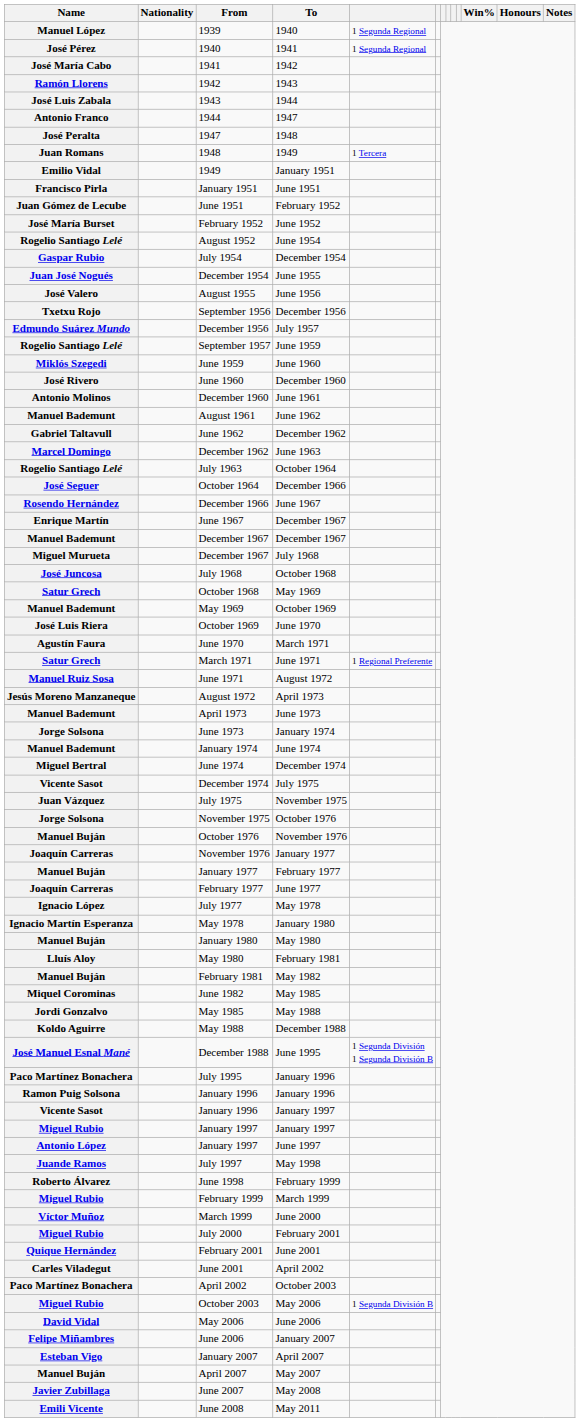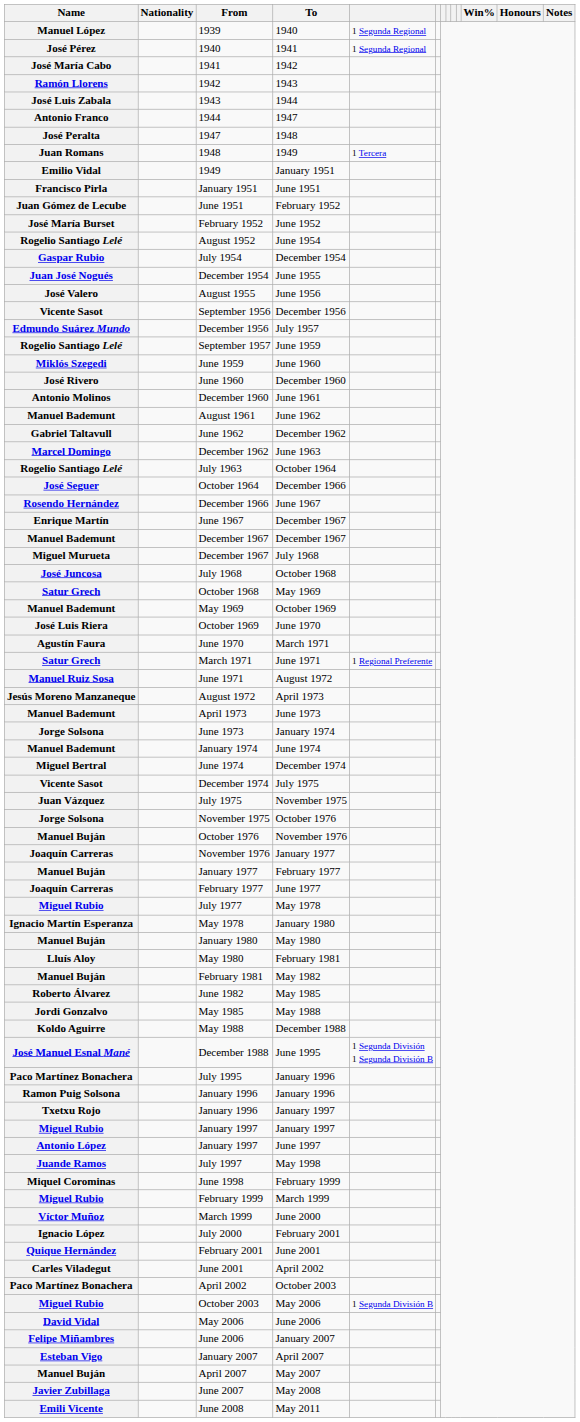 <table class="sortable wikitable plainrowheaders">
 <tr>
 <th scope=col>Name</th>
 <th scope=col>Nationality</th>
 <th scope=col>From</th>
 <th scope=col class="unsortable">To</th>
 <th scope=col></th>
 <th scope=col></th>
 <th scope=col></th>
 <th scope=col></th>
 <th scope=col></th>
 <th scope=col></th>
 <th scope=col>Win%</th>
 <th scope=col class="unsortable">Honours</th>
 <th scope=col class="unsortable">Notes</th>
 </tr>
 <tr>
 <th scope=row>Manuel López</th>
 <td></td>
 <td>1939</td>
 <td>1940<br></td>
 <td><small>1 <a href='#'>Segunda Regional</a></small></td>
 <td align=center></td>
 </tr>
 <tr>
 <th scope=row>José Pérez</th>
 <td></td>
 <td>1940</td>
 <td>1941<br></td>
 <td><small>1 <a href='#'>Segunda Regional</a></small></td>
 <td></td>
 </tr>
 <tr>
 <th scope=row>José María Cabo</th>
 <td></td>
 <td>1941</td>
 <td>1942<br></td>
 <td></td>
 <td></td>
 </tr>
 <tr>
 <th scope=row><a href='#'>Ramón Llorens</a></th>
 <td></td>
 <td>1942</td>
 <td>1943<br></td>
 <td></td>
 <td></td>
 </tr>
 <tr>
 <th scope=row>José Luis Zabala</th>
 <td></td>
 <td>1943</td>
 <td>1944<br></td>
 <td></td>
 <td></td>
 </tr>
 <tr>
 <th scope=row>Antonio Franco</th>
 <td></td>
 <td>1944</td>
 <td>1947<br></td>
 <td></td>
 <td></td>
 </tr>
 <tr>
 <th scope=row>José Peralta</th>
 <td></td>
 <td>1947</td>
 <td>1948<br></td>
 <td></td>
 <td></td>
 </tr>
 <tr>
 <th scope=row>Juan Romans</th>
 <td></td>
 <td>1948</td>
 <td>1949<br></td>
 <td><small>1 <a href='#'>Tercera</a></small></td>
 <td></td>
 </tr>
 <tr>
 <th scope=row>Emilio Vidal</th>
 <td></td>
 <td>1949</td>
 <td>January 1951<br></td>
 <td></td>
 <td></td>
 </tr>
 <tr>
 <th scope=row>Francisco Pirla</th>
 <td></td>
 <td>January 1951</td>
 <td>June 1951<br></td>
 <td></td>
 <td align=center></td>
 </tr>
 <tr>
 <th scope=row>Juan Gómez de Lecube</th>
 <td></td>
 <td>June 1951</td>
 <td>February 1952<br></td>
 <td></td>
 <td></td>
 </tr>
 <tr>
 <th scope=row>José María Burset</th>
 <td></td>
 <td>February 1952</td>
 <td>June 1952<br></td>
 <td></td>
 <td align=center></td>
 </tr>
 <tr>
 <th scope=row>Rogelio Santiago <em>Lelé</em></th>
 <td></td>
 <td>August 1952</td>
 <td>June 1954<br></td>
 <td></td>
 <td></td>
 </tr>
 <tr>
 <th scope=row><a href='#'>Gaspar Rubio</a></th>
 <td></td>
 <td>July 1954</td>
 <td>December 1954<br></td>
 <td></td>
 <td></td>
 </tr>
 <tr>
 <th scope=row><a href='#'>Juan José Nogués</a></th>
 <td></td>
 <td>December 1954</td>
 <td>June 1955<br></td>
 <td></td>
 <td></td>
 </tr>
 <tr>
 <th scope=row>José Valero</th>
 <td></td>
 <td>August 1955</td>
 <td>June 1956<br></td>
 <td></td>
 <td></td>
 </tr>
 <tr>
-<th scope=row>Txetxu Rojo</th>
+<th scope=row>Vicente Sasot</th>
 <td></td>
 <td>September 1956</td>
 <td>December 1956<br></td>
 <td></td>
 <td></td>
 </tr>
 <tr>
 <th scope=row><a href='#'>Edmundo Suárez <em>Mundo</em></a></th>
 <td></td>
 <td>December 1956</td>
 <td>July 1957<br></td>
 <td></td>
 <td></td>
 </tr>
 <tr>
 <th scope=row>Rogelio Santiago <em>Lelé</em></th>
 <td></td>
 <td>September 1957</td>
 <td>June 1959<br></td>
 <td></td>
 <td></td>
 </tr>
 <tr>
 <th scope=row><a href='#'>Miklós Szegedi</a></th>
 <td></td>
 <td>June 1959</td>
 <td>June 1960<br></td>
 <td></td>
 <td></td>
 </tr>
 <tr>
 <th scope=row>José Rivero</th>
 <td></td>
 <td>June 1960</td>
 <td>December 1960<br></td>
 <td></td>
 <td align=center></td>
 </tr>
 <tr>
 <th scope=row>Antonio Molinos</th>
 <td></td>
 <td>December 1960</td>
 <td>June 1961<br></td>
 <td></td>
 <td></td>
 </tr>
 <tr>
 <th scope=row>Manuel Bademunt</th>
 <td></td>
 <td>August 1961</td>
 <td>June 1962<br></td>
 <td></td>
 <td align=center></td>
 </tr>
 <tr>
 <th scope=row>Gabriel Taltavull</th>
 <td></td>
 <td>June 1962</td>
 <td>December 1962<br></td>
 <td></td>
 <td></td>
 </tr>
 <tr>
 <th scope=row><a href='#'>Marcel Domingo</a></th>
 <td></td>
 <td>December 1962</td>
 <td>June 1963<br></td>
 <td></td>
 <td></td>
 </tr>
 <tr>
 <th scope=row>Rogelio Santiago <em>Lelé</em></th>
 <td></td>
 <td>July 1963</td>
 <td>October 1964<br></td>
 <td></td>
 <td></td>
 </tr>
 <tr>
 <th scope=row><a href='#'>José Seguer</a></th>
 <td></td>
 <td>October 1964</td>
 <td>December 1966<br></td>
 <td></td>
 <td></td>
 </tr>
 <tr>
 <th scope=row><a href='#'>Rosendo Hernández</a></th>
 <td></td>
 <td>December 1966</td>
 <td>June 1967<br></td>
 <td></td>
 <td></td>
 </tr>
 <tr>
 <th scope=row>Enrique Martín</th>
 <td></td>
 <td>June 1967</td>
 <td>December 1967<br></td>
 <td></td>
 <td></td>
 </tr>
 <tr>
 <th scope=row>Manuel Bademunt</th>
 <td></td>
 <td>December 1967</td>
 <td>December 1967<br></td>
 <td></td>
 <td align=center></td>
 </tr>
 <tr>
 <th scope=row>Miguel Murueta</th>
 <td></td>
 <td>December 1967</td>
 <td>July 1968<br></td>
 <td></td>
 <td></td>
 </tr>
 <tr>
 <th scope=row><a href='#'>José Juncosa</a></th>
 <td></td>
 <td>July 1968</td>
 <td>October 1968<br></td>
 <td></td>
 <td></td>
 </tr>
 <tr>
 <th scope=row><a href='#'>Satur Grech</a></th>
 <td></td>
 <td>October 1968</td>
 <td>May 1969<br></td>
 <td></td>
 <td></td>
 </tr>
 <tr>
 <th scope=row>Manuel Bademunt</th>
 <td></td>
 <td>May 1969</td>
 <td>October 1969<br></td>
 <td></td>
 <td align=center></td>
 </tr>
 <tr>
 <th scope=row>José Luis Riera</th>
 <td></td>
 <td>October 1969</td>
 <td>June 1970<br></td>
 <td></td>
 <td></td>
 </tr>
 <tr>
 <th scope=row>Agustín Faura</th>
 <td></td>
 <td>June 1970</td>
 <td>March 1971<br></td>
 <td></td>
 <td></td>
 </tr>
 <tr>
 <th scope=row><a href='#'>Satur Grech</a></th>
 <td></td>
 <td>March 1971</td>
 <td>June 1971<br></td>
 <td><small>1 <a href='#'>Regional Preferente</a></small></td>
 <td></td>
 </tr>
 <tr>
 <th scope=row><a href='#'>Manuel Ruiz Sosa</a></th>
 <td></td>
 <td>June 1971</td>
 <td>August 1972<br></td>
 <td></td>
 <td></td>
 </tr>
 <tr>
 <th scope=row>Jesús Moreno Manzaneque</th>
 <td></td>
 <td>August 1972</td>
 <td>April 1973<br></td>
 <td></td>
 <td></td>
 </tr>
 <tr>
 <th scope=row>Manuel Bademunt</th>
 <td></td>
 <td>April 1973</td>
 <td>June 1973<br></td>
 <td></td>
 <td align=center></td>
 </tr>
 <tr>
 <th scope=row>Jorge Solsona</th>
 <td></td>
 <td>June 1973</td>
 <td>January 1974<br></td>
 <td></td>
 <td></td>
 </tr>
 <tr>
 <th scope=row>Manuel Bademunt</th>
 <td></td>
 <td>January 1974</td>
 <td>June 1974<br></td>
 <td></td>
 <td align=center></td>
 </tr>
 <tr>
 <th scope=row>Miguel Bertral</th>
 <td></td>
 <td>June 1974</td>
 <td>December 1974<br></td>
 <td></td>
 <td></td>
 </tr>
 <tr>
 <th scope=row>Vicente Sasot</th>
 <td></td>
 <td>December 1974</td>
 <td>July 1975<br></td>
 <td></td>
 <td></td>
 </tr>
 <tr>
 <th scope=row>Juan Vázquez</th>
 <td></td>
 <td>July 1975</td>
 <td>November 1975<br></td>
 <td></td>
 <td></td>
 </tr>
 <tr>
 <th scope=row>Jorge Solsona</th>
 <td></td>
 <td>November 1975</td>
 <td>October 1976<br></td>
 <td></td>
 <td></td>
 </tr>
 <tr>
 <th scope=row>Manuel Buján</th>
 <td></td>
 <td>October 1976</td>
 <td>November 1976<br></td>
 <td></td>
 <td align=center></td>
 </tr>
 <tr>
 <th scope=row>Joaquín Carreras</th>
 <td></td>
 <td>November 1976</td>
 <td>January 1977<br></td>
 <td></td>
 <td></td>
 </tr>
 <tr>
 <th scope=row>Manuel Buján</th>
 <td></td>
 <td>January 1977</td>
 <td>February 1977<br></td>
 <td></td>
 <td align=center></td>
 </tr>
 <tr>
 <th scope=row>Joaquín Carreras</th>
 <td></td>
 <td>February 1977</td>
 <td>June 1977<br></td>
 <td></td>
 <td></td>
 </tr>
 <tr>
-<th scope=row>Ignacio López</th>
+<th scope=row><a href='#'>Miguel Rubio</a></th>
 <td></td>
 <td>July 1977</td>
 <td>May 1978<br></td>
 <td></td>
 <td></td>
 </tr>
 <tr>
 <th scope=row>Ignacio Martín Esperanza</th>
 <td></td>
 <td>May 1978</td>
 <td>January 1980<br></td>
 <td></td>
 <td></td>
 </tr>
 <tr>
 <th scope=row>Manuel Buján</th>
 <td></td>
 <td>January 1980</td>
 <td>May 1980<br></td>
 <td></td>
 <td align=center></td>
 </tr>
 <tr>
 <th scope=row>Lluís Aloy</th>
 <td></td>
 <td>May 1980</td>
 <td>February 1981<br></td>
 <td></td>
 <td></td>
 </tr>
 <tr>
 <th scope=row>Manuel Buján</th>
 <td></td>
 <td>February 1981</td>
 <td>May 1982<br></td>
 <td></td>
 <td align=center></td>
 </tr>
 <tr>
-<th scope=row>Miquel Corominas</th>
+<th scope=row>Roberto Álvarez</th>
 <td></td>
 <td>June 1982</td>
 <td>May 1985<br></td>
 <td></td>
 <td></td>
 </tr>
 <tr>
 <th scope=row>Jordi Gonzalvo</th>
 <td></td>
 <td>May 1985</td>
 <td>May 1988<br></td>
 <td></td>
 <td></td>
 </tr>
 <tr>
 <th scope=row>Koldo Aguirre</th>
 <td></td>
 <td>May 1988</td>
 <td>December 1988<br></td>
 <td></td>
 <td></td>
 </tr>
 <tr>
 <th scope=row><a href='#'>José Manuel Esnal <em>Mané</em></a></th>
 <td></td>
 <td>December 1988</td>
 <td>June 1995<br></td>
 <td><small>1 <a href='#'>Segunda División</a></small> <br> <small>1 <a href='#'>Segunda División B</a></small></td>
 <td></td>
 </tr>
 <tr>
 <th scope=row>Paco Martínez Bonachera</th>
 <td></td>
 <td>July 1995</td>
 <td>January 1996<br></td>
 <td></td>
 <td></td>
 </tr>
 <tr>
 <th scope=row>Ramon Puig Solsona</th>
 <td></td>
 <td>January 1996</td>
 <td>January 1996<br></td>
 <td></td>
 <td align=center></td>
 </tr>
 <tr>
-<th scope=row>Vicente Sasot</th>
+<th scope=row>Txetxu Rojo</th>
 <td></td>
 <td>January 1996</td>
 <td>January 1997<br></td>
 <td></td>
 <td></td>
 </tr>
 <tr>
 <th scope=row><a href='#'>Miguel Rubio</a></th>
 <td></td>
 <td>January 1997</td>
 <td>January 1997<br></td>
 <td></td>
 <td align=center></td>
 </tr>
 <tr>
 <th scope=row><a href='#'>Antonio López</a></th>
 <td></td>
 <td>January 1997</td>
 <td>June 1997<br></td>
 <td></td>
 <td></td>
 </tr>
 <tr>
 <th scope=row><a href='#'>Juande Ramos</a></th>
 <td></td>
 <td>July 1997</td>
 <td>May 1998<br></td>
 <td></td>
 <td></td>
 </tr>
 <tr>
-<th scope=row>Roberto Álvarez</th>
+<th scope=row>Miquel Corominas</th>
 <td></td>
 <td>June 1998</td>
 <td>February 1999<br></td>
 <td></td>
 <td></td>
 </tr>
 <tr>
 <th scope=row><a href='#'>Miguel Rubio</a></th>
 <td></td>
 <td>February 1999</td>
 <td>March 1999<br></td>
 <td></td>
 <td align=center></td>
 </tr>
 <tr>
 <th scope=row><a href='#'>Víctor Muñoz</a></th>
 <td></td>
 <td>March 1999</td>
 <td>June 2000<br></td>
 <td></td>
 <td></td>
 </tr>
 <tr>
-<th scope=row><a href='#'>Miguel Rubio</a></th>
+<th scope=row>Ignacio López</th>
 <td></td>
 <td>July 2000</td>
 <td>February 2001<br></td>
 <td></td>
 <td align=center></td>
 </tr>
 <tr>
 <th scope=row><a href='#'>Quique Hernández</a></th>
 <td></td>
 <td>February 2001</td>
 <td>June 2001<br></td>
 <td></td>
 <td></td>
 </tr>
 <tr>
 <th scope=row>Carles Viladegut</th>
 <td></td>
 <td>June 2001</td>
 <td>April 2002<br></td>
 <td></td>
 <td align=center></td>
 </tr>
 <tr>
 <th scope=row>Paco Martínez Bonachera</th>
 <td></td>
 <td>April 2002</td>
 <td>October 2003<br></td>
 <td></td>
 <td></td>
 </tr>
 <tr>
 <th scope=row><a href='#'>Miguel Rubio</a></th>
 <td></td>
 <td>October 2003</td>
 <td>May 2006<br></td>
 <td><small>1 <a href='#'>Segunda División B</a></small></td>
 <td align=center></td>
 </tr>
 <tr>
 <th scope=row><a href='#'>David Vidal</a></th>
 <td></td>
 <td>May 2006</td>
 <td>June 2006<br></td>
 <td></td>
 <td align=center></td>
 </tr>
 <tr>
 <th scope=row><a href='#'>Felipe Miñambres</a></th>
 <td></td>
 <td>June 2006</td>
 <td>January 2007<br></td>
 <td></td>
 <td></td>
 </tr>
 <tr>
 <th scope=row><a href='#'>Esteban Vigo</a></th>
 <td></td>
 <td>January 2007</td>
 <td>April 2007<br></td>
 <td></td>
 <td></td>
 </tr>
 <tr>
 <th scope=row>Manuel Buján</th>
 <td></td>
 <td>April 2007</td>
 <td>May 2007<br></td>
 <td></td>
 <td align=center></td>
 </tr>
 <tr>
 <th scope=row><a href='#'>Javier Zubillaga</a></th>
 <td></td>
 <td>June 2007</td>
 <td>May 2008<br></td>
 <td></td>
 <td></td>
 </tr>
 <tr>
 <th scope=row><a href='#'>Emili Vicente</a></th>
 <td></td>
 <td>June 2008</td>
 <td>May 2011<br></td>
 <td></td>
 <td align=center></td>
 </tr>
 </table>
